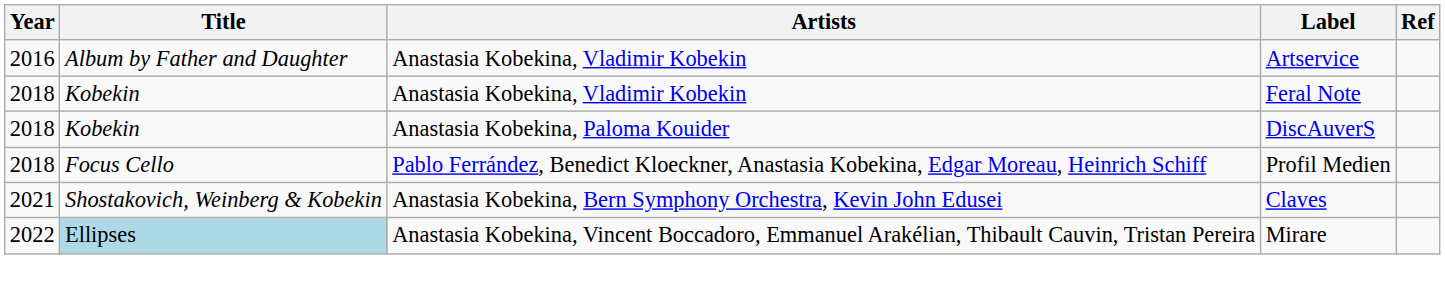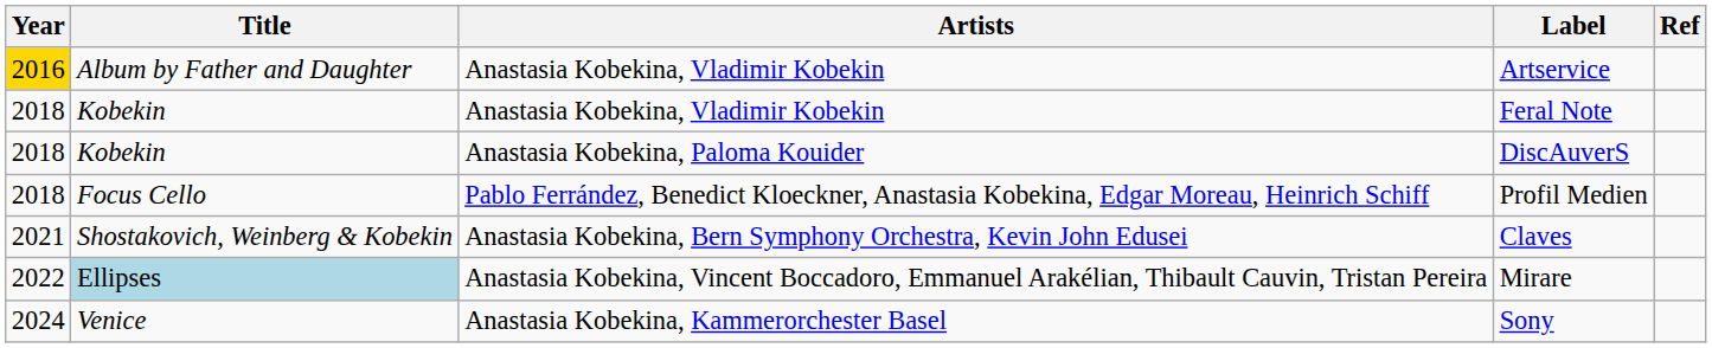 <table class="wikitable">
 <tr>
 <th>Year</th>
 <th>Title</th>
 <th>Artists</th>
 <th>Label</th>
 <th>Ref</th>
 </tr>
 <tr>
-<td>2016</td>
+<td style="background: gold;">2016</td>
 <td><em>Album by Father and Daughter</em></td>
 <td>Anastasia Kobekina, <a href='#'>Vladimir Kobekin</a></td>
 <td><a href='#'>Artservice</a></td>
 <td></td>
 </tr>
 <tr>
 <td>2018</td>
 <td><em>Kobekin</em></td>
 <td>Anastasia Kobekina, <a href='#'>Vladimir Kobekin</a></td>
 <td><a href='#'>Feral Note</a></td>
 <td></td>
 </tr>
 <tr>
 <td>2018</td>
 <td><em>Kobekin</em></td>
 <td>Anastasia Kobekina, <a href='#'>Paloma Kouider</a></td>
 <td><a href='#'>DiscAuverS</a></td>
 <td></td>
 </tr>
 <tr>
 <td>2018</td>
 <td><em>Focus Cello</em></td>
 <td><a href='#'>Pablo Ferrández</a>, Benedict Kloeckner, Anastasia Kobekina, <a href='#'>Edgar Moreau</a>, <a href='#'>Heinrich Schiff</a></td>
 <td>Profil Medien</td>
 <td></td>
 </tr>
 <tr>
 <td>2021</td>
 <td><em>Shostakovich, Weinberg & Kobekin</em></td>
 <td>Anastasia Kobekina, <a href='#'>Bern Symphony Orchestra</a>, <a href='#'>Kevin John Edusei</a></td>
 <td><a href='#'>Claves</a></td>
 <td></td>
 </tr>
 <tr>
 <td>2022</td>
 <td style="background: lightblue;">Ellipses</td>
 <td>Anastasia Kobekina, Vincent Boccadoro, Emmanuel Arakélian, Thibault Cauvin, Tristan Pereira</td>
 <td>Mirare</td>
 <td></td>
 </tr>
+<tr>
+<td>2024</td>
+<td><em>Venice</em></td>
+<td>Anastasia Kobekina, <a href='#'>Kammerorchester Basel</a></td>
+<td><a href='#'>Sony</a></td>
+<td></td>
+</tr>
 </table>
